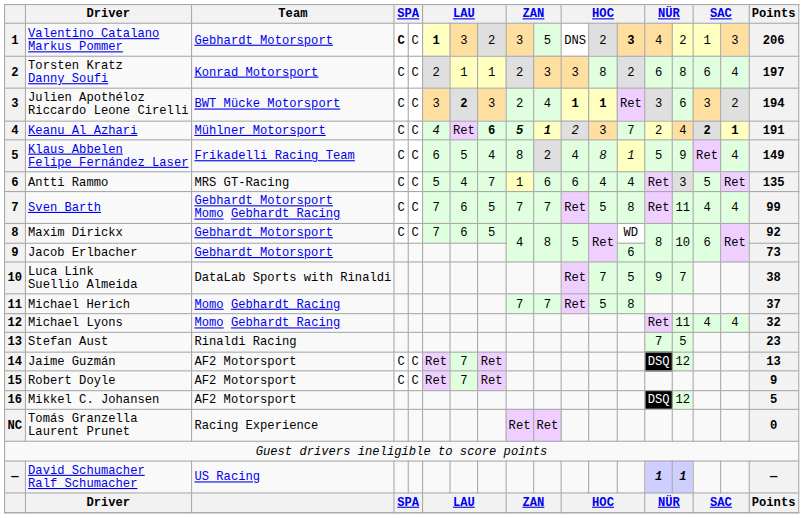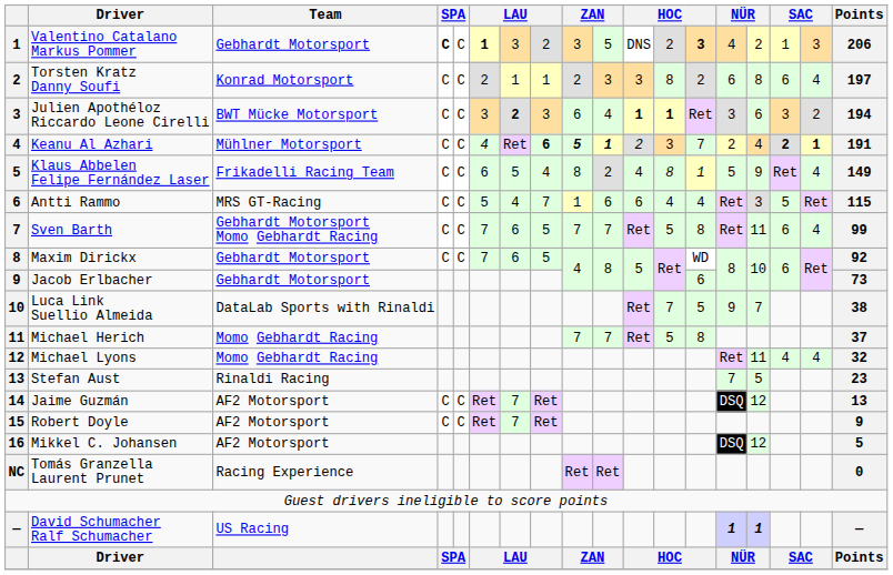 <table class="wikitable" style="font-size:85%; text-align:center;">
 <tr>
 <th></th>
 <th>Driver</th>
 <th>Team</th>
 <th colspan="2"><a href='#'>SPA</a><br></th>
 <th colspan="3"><a href='#'>LAU</a><br></th>
 <th colspan="2"><a href='#'>ZAN</a><br></th>
 <th colspan="3"><a href='#'>HOC</a><br></th>
 <th colspan=2><a href='#'>NÜR</a><br></th>
 <th colspan=2><a href='#'>SAC</a><br></th>
 <th>Points</th>
 </tr>
 <tr>
 <th>1</th>
 <td align="left"> <a href='#'>Valentino Catalano</a><br> <a href='#'>Markus Pommer</a></td>
 <td align="left"> <a href='#'>Gebhardt Motorsport</a></td>
 <td style="background:#FFFFFF;"><strong>C</strong></td>
 <td style="background:#FFFFFF;">C</td>
 <td style="background:#FFFFBF;"><strong>1</strong></td>
 <td style="background:#FFDF9F;">3</td>
 <td style="background:#DFDFDF;">2</td>
 <td style="background:#FFDF9F;">3</td>
 <td style="background:#DFFFDF;">5</td>
 <td style="background:#FFFFFF;">DNS</td>
 <td style="background:#DFDFDF;">2</td>
 <td style="background:#FFDF9F;"><strong>3</strong></td>
 <td style="background:#FFDF9F;">4</td>
 <td style="background:#FFFFBF;">2</td>
 <td style="background:#FFFFBF;">1</td>
 <td style="background:#FFDF9F;">3</td>
 <th>206</th>
 </tr>
 <tr>
 <th>2</th>
 <td align=left> Torsten Kratz<br> <a href='#'>Danny Soufi</a></td>
 <td align="left"> <a href='#'>Konrad Motorsport</a></td>
 <td style="background:#FFFFFF;">C</td>
 <td style="background:#FFFFFF;">C</td>
 <td style="background:#DFDFDF;">2</td>
 <td style="background:#FFFFBF;">1</td>
 <td style="background:#FFFFBF;">1</td>
 <td style="background:#DFDFDF;">2</td>
 <td style="background:#FFDF9F;">3</td>
 <td style="background:#FFDF9F;">3</td>
 <td style="background:#DFFFDF;">8</td>
 <td style="background:#DFDFDF;">2</td>
 <td style="background:#DFFFDF;">6</td>
 <td style="background:#DFFFDF;">8</td>
 <td style="background:#DFFFDF;">6</td>
 <td style="background:#DFFFDF;">4</td>
 <th>197</th>
 </tr>
 <tr>
 <th>3</th>
 <td align="left"> Julien Apothéloz<br> Riccardo Leone Cirelli</td>
 <td align="left"> <a href='#'>BWT Mücke Motorsport</a></td>
 <td style="background:#FFFFFF;">C</td>
 <td style="background:#FFFFFF;">C</td>
 <td style="background:#FFDF9F;">3</td>
 <td style="background:#DFDFDF;"><strong>2</strong></td>
 <td style="background:#FFDF9F;">3</td>
-<td style="background:#DFFFDF;">2</td>
+<td style="background:#DFFFDF;">6</td>
 <td style="background:#DFFFDF;">4</td>
 <td style="background:#FFFFBF;"><strong>1</strong></td>
 <td style="background:#FFFFBF;"><strong>1</strong></td>
 <td style="background:#EFCFFF;">Ret</td>
 <td style="background:#DFDFDF;">3</td>
 <td style="background:#DFFFDF;">6</td>
 <td style="background:#FFDF9F;">3</td>
 <td style="background:#DFDFDF;">2</td>
 <th>194</th>
 </tr>
 <tr>
 <th>4</th>
 <td align="left"> <a href='#'>Keanu Al Azhari</a></td>
 <td align="left"> <a href='#'>Mühlner Motorsport</a></td>
 <td style="background:#FFFFFF;">C</td>
 <td style="background:#FFFFFF;">C</td>
 <td style="background:#DFFFDF;"><em>4</em></td>
 <td style="background:#EFCFFF;">Ret</td>
 <td style="background:#DFFFDF;"><strong>6</strong></td>
 <td style="background:#DFFFDF;"><strong><em>5</em></strong></td>
 <td style="background:#FFFFBF;"><strong><em>1</em></strong></td>
 <td style="background:#DFDFDF;"><em>2</em></td>
 <td style="background:#FFDF9F;">3</td>
 <td style="background:#DFFFDF;">7</td>
 <td style="background:#FFFFBF;">2</td>
 <td style="background:#FFDF9F;">4</td>
 <td style="background:#DFDFDF;"><strong>2</strong></td>
 <td style="background:#FFFFBF;"><strong>1</strong></td>
 <th>191</th>
 </tr>
 <tr>
 <th>5</th>
 <td align="left"> <a href='#'>Klaus Abbelen</a><br> <a href='#'>Felipe Fernández Laser</a></td>
 <td align="left"> <a href='#'>Frikadelli Racing Team</a></td>
 <td style="background:#FFFFFF;">C</td>
 <td style="background:#FFFFFF;">C</td>
 <td style="background:#DFFFDF;">6</td>
 <td style="background:#DFFFDF;">5</td>
 <td style="background:#DFFFDF;">4</td>
 <td style="background:#DFFFDF;">8</td>
 <td style="background:#DFDFDF;">2</td>
 <td style="background:#DFFFDF;">4</td>
 <td style="background:#DFFFDF;"><em>8</em></td>
 <td style="background:#FFFFBF;"><em>1</em></td>
 <td style="background:#DFFFDF;">5</td>
 <td style="background:#DFFFDF;">9</td>
 <td style="background:#EFCFFF;">Ret</td>
 <td style="background:#DFFFDF;">4</td>
 <th>149</th>
 </tr>
 <tr>
 <th>6</th>
 <td align="left"> Antti Rammo</td>
 <td align="left"> MRS GT-Racing</td>
 <td style="background:#FFFFFF;">C</td>
 <td style="background:#FFFFFF;">C</td>
 <td style="background:#DFFFDF;">5</td>
 <td style="background:#DFFFDF;">4</td>
 <td style="background:#DFFFDF;">7</td>
 <td style="background:#FFFFBF;">1</td>
 <td style="background:#DFFFDF;">6</td>
 <td style="background:#DFFFDF;">6</td>
 <td style="background:#DFFFDF;">4</td>
 <td style="background:#DFFFDF;">4</td>
 <td style="background:#EFCFFF;">Ret</td>
 <td style="background:#DFDFDF;">3</td>
 <td style="background:#DFFFDF;">5</td>
 <td style="background:#EFCFFF;">Ret</td>
-<th>135</th>
+<th>115</th>
 </tr>
 <tr>
 <th>7</th>
 <td align="left"> <a href='#'>Sven Barth</a></td>
 <td align="left"> <a href='#'>Gebhardt Motorsport</a><br> <a href='#'>Momo</a> <a href='#'>Gebhardt Racing</a></td>
 <td style="background:#FFFFFF;">C</td>
 <td style="background:#FFFFFF;">C</td>
 <td style="background:#DFFFDF;">7</td>
 <td style="background:#DFFFDF;">6</td>
 <td style="background:#DFFFDF;">5</td>
 <td style="background:#DFFFDF;">7</td>
 <td style="background:#DFFFDF;">7</td>
 <td style="background:#EFCFFF;">Ret</td>
 <td style="background:#DFFFDF;">5</td>
 <td style="background:#DFFFDF;">8</td>
 <td style="background:#EFCFFF;">Ret</td>
 <td style="background:#DFFFDF;">11</td>
-<td style="background:#DFFFDF;">4</td>
+<td style="background:#DFFFDF;">6</td>
 <td style="background:#DFFFDF;">4</td>
 <th>99</th>
 </tr>
 <tr>
 <th>8</th>
 <td align="left"> Maxim Dirickx</td>
 <td align="left"> <a href='#'>Gebhardt Motorsport</a></td>
 <td style="background:#FFFFFF;">C</td>
 <td style="background:#FFFFFF;">C</td>
 <td style="background:#DFFFDF;">7</td>
 <td style="background:#DFFFDF;">6</td>
 <td style="background:#DFFFDF;">5</td>
 <td style="background:#DFFFDF;" rowspan="2">4</td>
 <td style="background:#DFFFDF;" rowspan="2">8</td>
 <td style="background:#DFFFDF;" rowspan="2">5</td>
 <td style="background:#EFCFFF;" rowspan="2">Ret</td>
 <td style="background:#FFFFFF;">WD</td>
 <td style="background:#DFFFDF;" rowspan="2">8</td>
 <td style="background:#DFFFDF;" rowspan="2">10</td>
 <td style="background:#DFFFDF;" rowspan="2">6</td>
 <td style="background:#EFCFFF;" rowspan="2">Ret</td>
 <th>92</th>
 </tr>
 <tr>
 <th>9</th>
 <td align="left"> Jacob Erlbacher</td>
 <td align="left"> <a href='#'>Gebhardt Motorsport</a></td>
 <td></td>
 <td></td>
 <td></td>
 <td></td>
 <td></td>
 <td style="background:#DFFFDF;">6</td>
 <th>73</th>
 </tr>
 <tr>
 <th>10</th>
 <td align="left"> Luca Link<br> Suellio Almeida</td>
 <td align="left"> DataLab Sports with Rinaldi</td>
 <td></td>
 <td></td>
 <td></td>
 <td></td>
 <td></td>
 <td></td>
 <td></td>
 <td style="background:#EFCFFF;">Ret</td>
 <td style="background:#DFFFDF;">7</td>
 <td style="background:#DFFFDF;">5</td>
 <td style="background:#DFFFDF;">9</td>
 <td style="background:#DFFFDF;">7</td>
 <td></td>
 <td></td>
 <th>38</th>
 </tr>
 <tr>
 <th>11</th>
 <td align="left"> Michael Herich</td>
 <td align="left"> <a href='#'>Momo</a> <a href='#'>Gebhardt Racing</a></td>
 <td></td>
 <td></td>
 <td></td>
 <td></td>
 <td></td>
 <td style="background:#DFFFDF;">7</td>
 <td style="background:#DFFFDF;">7</td>
 <td style="background:#EFCFFF;">Ret</td>
 <td style="background:#DFFFDF;">5</td>
 <td style="background:#DFFFDF;">8</td>
 <td></td>
 <td></td>
 <td></td>
 <td></td>
 <th>37</th>
 </tr>
 <tr>
 <th>12</th>
 <td align="left"> Michael Lyons</td>
 <td align="left"> <a href='#'>Momo</a> <a href='#'>Gebhardt Racing</a></td>
 <td></td>
 <td></td>
 <td></td>
 <td></td>
 <td></td>
 <td></td>
 <td></td>
 <td></td>
 <td></td>
 <td></td>
 <td style="background:#EFCFFF;">Ret</td>
 <td style="background:#DFFFDF;">11</td>
 <td style="background:#DFFFDF;">4</td>
 <td style="background:#DFFFDF;">4</td>
 <th>32</th>
 </tr>
 <tr>
 <th>13</th>
 <td align="left"> Stefan Aust</td>
 <td align="left"> Rinaldi Racing</td>
 <td></td>
 <td></td>
 <td></td>
 <td></td>
 <td></td>
 <td></td>
 <td></td>
 <td></td>
 <td></td>
 <td></td>
 <td style="background:#DFFFDF;">7</td>
 <td style="background:#DFFFDF;">5</td>
 <td></td>
 <td></td>
 <th>23</th>
 </tr>
 <tr>
 <th>14</th>
 <td align="left"> Jaime Guzmán</td>
 <td align="left"> AF2 Motorsport</td>
 <td style="background:#FFFFFF;">C</td>
 <td style="background:#FFFFFF;">C</td>
 <td style="background:#EFCFFF;">Ret</td>
 <td style="background:#DFFFDF;">7</td>
 <td style="background:#EFCFFF;">Ret</td>
 <td></td>
 <td></td>
 <td></td>
 <td></td>
 <td></td>
 <td style="background:#000000; color:white">DSQ</td>
 <td style="background:#DFFFDF;">12</td>
 <td></td>
 <td></td>
 <th>13</th>
 </tr>
 <tr>
 <th>15</th>
 <td align="left"> Robert Doyle</td>
 <td align="left"> AF2 Motorsport</td>
 <td style="background:#FFFFFF;">C</td>
 <td style="background:#FFFFFF;">C</td>
 <td style="background:#EFCFFF;">Ret</td>
 <td style="background:#DFFFDF;">7</td>
 <td style="background:#EFCFFF;">Ret</td>
 <td></td>
 <td></td>
 <td></td>
 <td></td>
 <td></td>
 <td></td>
 <td></td>
 <td></td>
 <td></td>
 <th>9</th>
 </tr>
 <tr>
 <th>16</th>
 <td align="left"> Mikkel C. Johansen</td>
 <td align="left"> AF2 Motorsport</td>
 <td></td>
 <td></td>
 <td></td>
 <td></td>
 <td></td>
 <td></td>
 <td></td>
 <td></td>
 <td></td>
 <td></td>
 <td style="background:#000000; color:white">DSQ</td>
 <td style="background:#DFFFDF;">12</td>
 <td></td>
 <td></td>
 <th>5</th>
 </tr>
 <tr>
 <th>NC</th>
 <td align="left"> Tomás Granzella<br> Laurent Prunet</td>
 <td align="left"> Racing Experience</td>
 <td></td>
 <td></td>
 <td></td>
 <td></td>
 <td></td>
 <td style="background:#EFCFFF;">Ret</td>
 <td style="background:#EFCFFF;">Ret</td>
 <td></td>
 <td></td>
 <td></td>
 <td></td>
 <td></td>
 <td></td>
 <td></td>
 <th>0</th>
 </tr>
 <tr>
 <td colspan="18"><em>Guest drivers ineligible to score points</em></td>
 </tr>
 <tr>
 <th>—</th>
 <td align="left"> <a href='#'>David Schumacher</a><br> <a href='#'>Ralf Schumacher</a></td>
 <td align="left"> <a href='#'>US Racing</a></td>
 <td></td>
 <td></td>
 <td></td>
 <td></td>
 <td></td>
 <td></td>
 <td></td>
 <td></td>
 <td></td>
 <td></td>
 <td style="background:#CFCFFF;"><strong><em>1</em></strong></td>
 <td style="background:#CFCFFF;"><strong><em>1</em></strong></td>
 <td></td>
 <td></td>
 <th>—</th>
 </tr>
 <tr>
 <th></th>
 <th>Driver</th>
 <th></th>
 <th colspan="2"><a href='#'>SPA</a><br></th>
 <th colspan="3"><a href='#'>LAU</a><br></th>
 <th colspan="2"><a href='#'>ZAN</a><br></th>
 <th colspan="3"><a href='#'>HOC</a><br></th>
 <th colspan="2"><a href='#'>NÜR</a><br></th>
 <th colspan="2"><a href='#'>SAC</a><br></th>
 <th>Points</th>
 </tr>
 <tr>
 </tr>
 </table>
